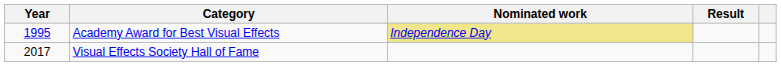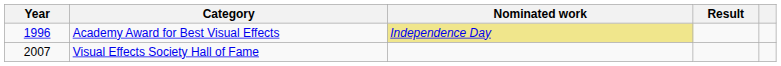 <table class=wikitable>
 <tr>
 <th scope="col" style="width:5em;">Year</th>
 <th scope="col" style="width:26em;">Category</th>
 <th scope="col" style="width:25em;">Nominated work</th>
 <th scope="col" style="width:5em;">Result</th>
 <th scope="col" style="width:1em;"></th>
 </tr>
 <tr>
-<td style="text-align:center;"><a href='#'>1995</a></td>
+<td style="text-align:center;"><a href='#'>1996</a></td>
 <td><a href='#'>Academy Award for Best Visual Effects</a></td>
 <td style="background: khaki;"><em><a href='#'>Independence Day</a></em></td>
 <td></td>
 <td style="text-align:center;"></td>
 </tr>
 <tr>
-<td style="text-align:center;">2017</td>
+<td style="text-align:center;">2007</td>
 <td><a href='#'>Visual Effects Society Hall of Fame</a></td>
 <td></td>
 <td></td>
 <td style="text-align:center;"></td>
 </tr>
 </table>
